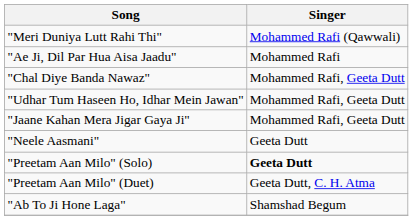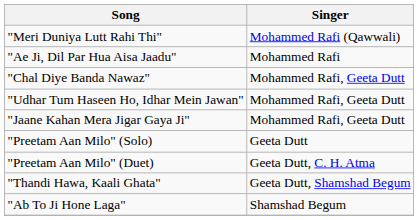 <table class="wikitable">
 <tr>
 <th>Song</th>
 <th>Singer</th>
 </tr>
 <tr>
 <td>"Meri Duniya Lutt Rahi Thi"</td>
 <td><a href='#'>Mohammed Rafi</a> (Qawwali)</td>
 </tr>
 <tr>
 <td>"Ae Ji, Dil Par Hua Aisa Jaadu"</td>
 <td>Mohammed Rafi</td>
 </tr>
 <tr>
 <td>"Chal Diye Banda Nawaz"</td>
 <td>Mohammed Rafi, <a href='#'>Geeta Dutt</a></td>
 </tr>
 <tr>
 <td>"Udhar Tum Haseen Ho, Idhar Mein Jawan"</td>
 <td>Mohammed Rafi, Geeta Dutt</td>
 </tr>
 <tr>
 <td>"Jaane Kahan Mera Jigar Gaya Ji"</td>
 <td>Mohammed Rafi, Geeta Dutt</td>
 </tr>
 <tr>
-<td>"Neele Aasmani"</td>
+<td>"Preetam Aan Milo" (Solo)</td>
 <td>Geeta Dutt</td>
-</tr>
-<tr>
-<td>"Preetam Aan Milo" (Solo)</td>
-<td><strong>Geeta Dutt</strong></td>
 </tr>
 <tr>
 <td>"Preetam Aan Milo" (Duet)</td>
 <td>Geeta Dutt, <a href='#'>C. H. Atma</a></td>
+</tr>
+<tr>
+<td>"Thandi Hawa, Kaali Ghata"</td>
+<td>Geeta Dutt, <a href='#'>Shamshad Begum</a></td>
 </tr>
 <tr>
 <td>"Ab To Ji Hone Laga"</td>
 <td>Shamshad Begum</td>
 </tr>
 <tr>
 </tr>
 </table>
